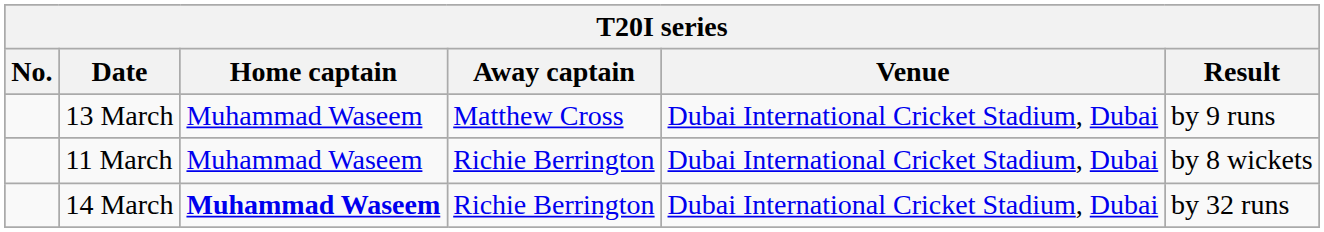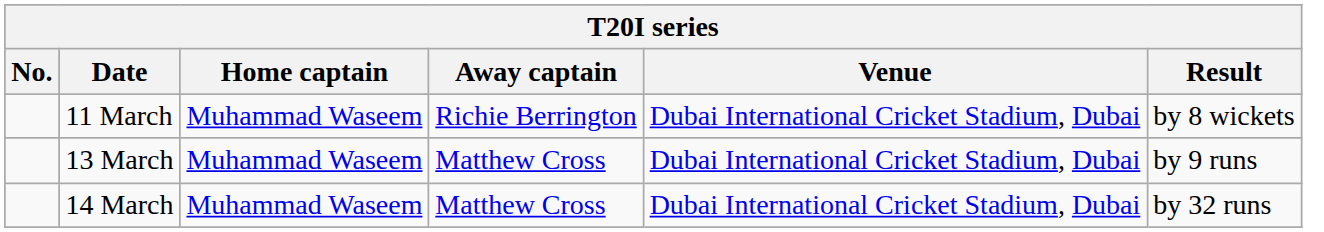 <table class="wikitable">
 <tr>
 <th colspan="6">T20I series</th>
 </tr>
 <tr>
 <th>No.</th>
 <th>Date</th>
 <th>Home captain</th>
 <th>Away captain</th>
 <th>Venue</th>
 <th>Result</th>
 </tr>
 <tr>
 <td></td>
+<td>11 March</td>
+<td><a href='#'>Muhammad Waseem</a></td>
+<td><a href='#'>Richie Berrington</a></td>
+<td><a href='#'>Dubai International Cricket Stadium</a>, <a href='#'>Dubai</a></td>
+<td> by 8 wickets</td>
+</tr>
+<tr>
+<td></td>
 <td>13 March</td>
 <td><a href='#'>Muhammad Waseem</a></td>
 <td><a href='#'>Matthew Cross</a></td>
 <td><a href='#'>Dubai International Cricket Stadium</a>, <a href='#'>Dubai</a></td>
 <td> by 9 runs</td>
 </tr>
 <tr>
 <td></td>
-<td>11 March</td>
+<td>14 March</td>
 <td><a href='#'>Muhammad Waseem</a></td>
-<td><a href='#'>Richie Berrington</a></td>
-<td><a href='#'>Dubai International Cricket Stadium</a>, <a href='#'>Dubai</a></td>
-<td> by 8 wickets</td>
-</tr>
-<tr>
-<td></td>
-<td>14 March</td>
-<td><strong><a href='#'>Muhammad Waseem</a></strong></td>
-<td><a href='#'>Richie Berrington</a></td>
+<td><a href='#'>Matthew Cross</a></td>
 <td><a href='#'>Dubai International Cricket Stadium</a>, <a href='#'>Dubai</a></td>
 <td> by 32 runs</td>
 </tr>
 </table>
